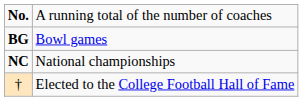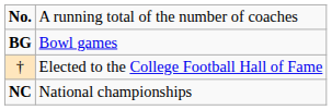 <table class="wikitable">
 <tr>
 <td align="center"><strong>No.</strong></td>
 <td>A running total of the number of coaches</td>
 </tr>
 <tr>
 <td align="center"><strong>BG</strong></td>
 <td><a href='#'>Bowl games</a></td>
 </tr>
 <tr>
+<td bgcolor=#FFE6BD align="center">†</td>
+<td>Elected to the <a href='#'>College Football Hall of Fame</a></td>
+</tr>
+<tr>
 <td align="center"><strong>NC</strong></td>
 <td>National championships</td>
 </tr>
-<tr>
-<td bgcolor=#FFE6BD align="center">†</td>
-<td>Elected to the <a href='#'>College Football Hall of Fame</a></td>
-</tr>
 </table>
